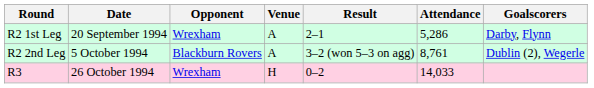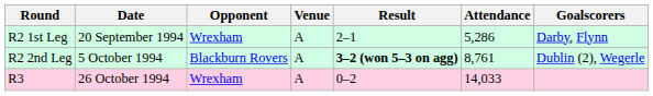 <table class="wikitable">
 <tr>
 <th>Round</th>
 <th>Date</th>
 <th>Opponent</th>
 <th>Venue</th>
 <th>Result</th>
 <th>Attendance</th>
 <th>Goalscorers</th>
 </tr>
 <tr style="background-color: #d0ffe3;">
 <td>R2 1st Leg</td>
 <td>20 September 1994</td>
 <td><a href='#'>Wrexham</a></td>
 <td>A</td>
 <td>2–1</td>
 <td>5,286</td>
 <td><a href='#'>Darby</a>, <a href='#'>Flynn</a></td>
 </tr>
 <tr style="background-color: #d0ffe3;">
 <td>R2 2nd Leg</td>
 <td>5 October 1994</td>
 <td><a href='#'>Blackburn Rovers</a></td>
 <td>A</td>
-<td>3–2 (won 5–3 on agg)</td>
+<td><strong>3–2 (won 5–3 on agg)</strong></td>
 <td>8,761</td>
 <td><a href='#'>Dublin</a> (2), <a href='#'>Wegerle</a></td>
 </tr>
 <tr style="background-color: #ffd0e3;">
 <td>R3</td>
 <td>26 October 1994</td>
 <td><a href='#'>Wrexham</a></td>
-<td>H</td>
+<td>A</td>
 <td>0–2</td>
 <td>14,033</td>
 <td></td>
 </tr>
 </table>
